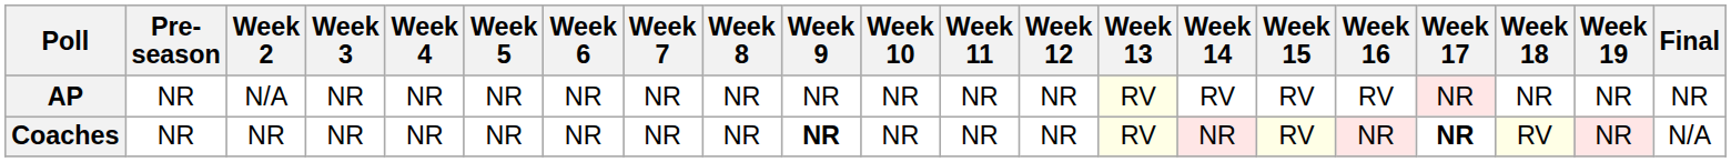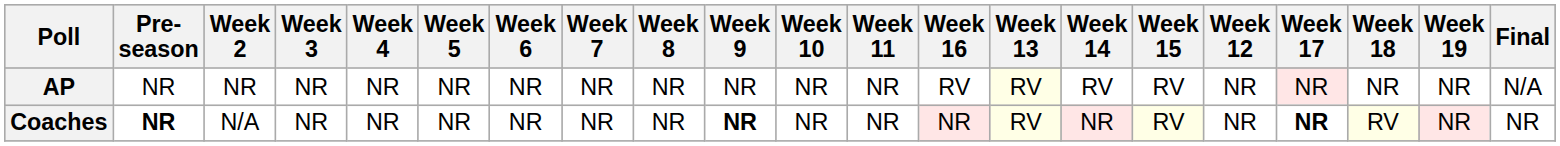 <table class="wikitable" style="white-space:nowrap;font-size:90%">
 <tr>
 <th>Poll</th>
 <th>Pre-<br>season</th>
 <th>Week<br>2</th>
 <th>Week<br>3</th>
 <th>Week<br>4</th>
 <th>Week<br>5</th>
 <th>Week<br>6</th>
 <th>Week<br>7</th>
 <th>Week<br>8</th>
 <th>Week<br>9</th>
 <th>Week<br>10</th>
 <th>Week<br>11</th>
-<th>Week<br>12</th>
+<th>Week<br>16</th>
 <th>Week<br>13</th>
 <th>Week<br>14</th>
 <th>Week<br>15</th>
-<th>Week<br>16</th>
+<th>Week<br>12</th>
 <th>Week<br>17</th>
 <th>Week<br>18</th>
 <th>Week<br>19</th>
 <th>Final</th>
 </tr>
 <tr style="text-align:center;">
 <th>AP</th>
-<td style="background:#FFF;">NR</td>
-<td style="background:#FFF;">N/A</td>
 <td style="background:#FFF;">NR</td>
 <td style="background:#FFF;">NR</td>
 <td style="background:#FFF;">NR</td>
 <td style="background:#FFF;">NR</td>
 <td style="background:#FFF;">NR</td>
 <td style="background:#FFF;">NR</td>
 <td style="background:#FFF;">NR</td>
 <td style="background:#FFF;">NR</td>
 <td style="background:#FFF;">NR</td>
 <td style="background:#FFF;">NR</td>
+<td style="background:#FFF;">NR</td>
+<td style="background:#FFF;">RV</td>
 <td style="background:#FFFFE6;">RV</td>
 <td style="background:#FFF;">RV</td>
 <td style="background:#FFF;">RV</td>
-<td style="background:#FFF;">RV</td>
+<td style="background:#FFF;">NR</td>
 <td style="background:#FFE6E6;">NR</td>
 <td style="background:#FFF;">NR</td>
 <td style="background:#FFF;">NR</td>
-<td style="background:#FFF;">NR</td>
+<td style="background:#FFF;">N/A</td>
 </tr>
 <tr style="text-align:center;">
 <th>Coaches</th>
-<td style="background:#FFF;">NR</td>
-<td style="background:#FFF;">NR</td>
+<td style="background:#FFF;"><strong>NR</strong></td>
+<td style="background:#FFF;">N/A</td>
 <td style="background:#FFF;">NR</td>
 <td style="background:#FFF;">NR</td>
 <td style="background:#FFF;">NR</td>
 <td style="background:#FFF;">NR</td>
 <td style="background:#FFF;">NR</td>
 <td style="background:#FFF;">NR</td>
 <td style="background:#FFF;"><strong>NR</strong></td>
 <td style="background:#FFF;">NR</td>
 <td style="background:#FFF;">NR</td>
-<td style="background:#FFF;">NR</td>
+<td style="background:#FFE6E6;">NR</td>
 <td style="background:#FFFFE6;">RV</td>
 <td style="background:#FFE6E6;">NR</td>
 <td style="background:#FFFFE6;">RV</td>
-<td style="background:#FFE6E6;">NR</td>
+<td style="background:#FFF;">NR</td>
 <td style="background:#FFF;"><strong>NR</strong></td>
 <td style="background:#FFFFE6;">RV</td>
 <td style="background:#FFE6E6;">NR</td>
-<td style="background:#FFF;">N/A</td>
+<td style="background:#FFF;">NR</td>
 </tr>
 </table>
